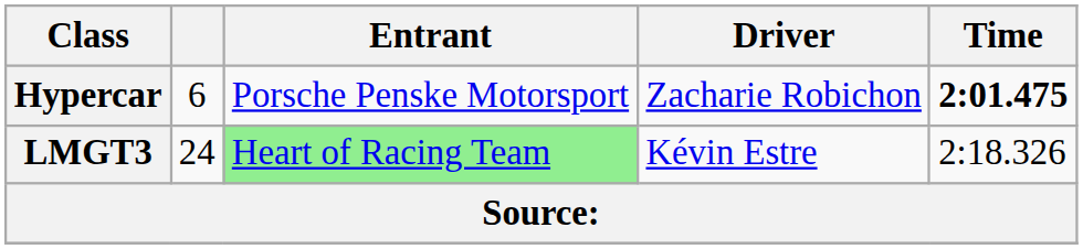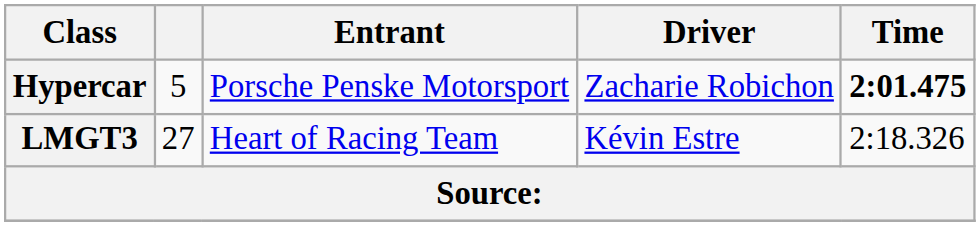 <table class="wikitable" style="font-size:90%;">
 <tr>
 <th>Class</th>
 <th></th>
 <th>Entrant</th>
 <th>Driver</th>
 <th>Time</th>
 </tr>
 <tr>
 <th>Hypercar</th>
-<td style="text-align:center;">6</td>
+<td style="text-align:center;">5</td>
 <td> <a href='#'>Porsche Penske Motorsport</a></td>
 <td> <a href='#'>Zacharie Robichon</a></td>
 <td><strong>2:01.475</strong></td>
 </tr>
 <tr>
 <th>LMGT3</th>
-<td style="text-align:center;">24</td>
-<td style="background: lightgreen;"> <a href='#'>Heart of Racing Team</a></td>
+<td style="text-align:center;">27</td>
+<td> <a href='#'>Heart of Racing Team</a></td>
 <td> <a href='#'>Kévin Estre</a></td>
 <td>2:18.326</td>
 </tr>
 <tr>
 <th colspan="6">Source:</th>
 </tr>
 <tr>
 </tr>
 </table>
